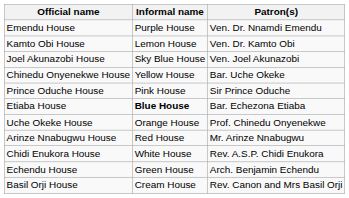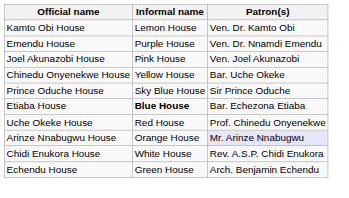 <table class="wikitable">
 <tr>
 <th>Official name</th>
 <th>Informal name</th>
 <th>Patron(s)</th>
 </tr>
 <tr>
+<td>Kamto Obi House</td>
+<td>Lemon House</td>
+<td>Ven. Dr. Kamto Obi</td>
+</tr>
+<tr>
 <td>Emendu House</td>
 <td>Purple House</td>
 <td>Ven. Dr. Nnamdi Emendu</td>
 </tr>
 <tr>
-<td>Kamto Obi House</td>
-<td>Lemon House</td>
-<td>Ven. Dr. Kamto Obi</td>
-</tr>
-<tr>
 <td>Joel Akunazobi House</td>
-<td>Sky Blue House</td>
+<td>Pink House</td>
 <td>Ven. Joel Akunazobi</td>
 </tr>
 <tr>
 <td>Chinedu Onyenekwe House</td>
 <td>Yellow House</td>
 <td>Bar. Uche Okeke</td>
 </tr>
 <tr>
 <td>Prince Oduche House</td>
-<td>Pink House</td>
+<td>Sky Blue House</td>
 <td>Sir Prince Oduche</td>
 </tr>
 <tr>
 <td>Etiaba House</td>
 <td><strong>Blue House</strong></td>
 <td>Bar. Echezona Etiaba</td>
 </tr>
 <tr>
 <td>Uche Okeke House</td>
-<td>Orange House</td>
+<td>Red House</td>
 <td>Prof. Chinedu Onyenekwe</td>
 </tr>
 <tr>
 <td>Arinze Nnabugwu House</td>
-<td>Red House</td>
-<td>Mr. Arinze Nnabugwu</td>
+<td>Orange House</td>
+<td style="background: lavender;">Mr. Arinze Nnabugwu</td>
 </tr>
 <tr>
 <td>Chidi Enukora House</td>
 <td>White House</td>
 <td>Rev. A.S.P. Chidi Enukora</td>
 </tr>
 <tr>
 <td>Echendu House</td>
 <td>Green House</td>
 <td>Arch. Benjamin Echendu</td>
 </tr>
-<tr>
-<td>Basil Orji House</td>
-<td>Cream House</td>
-<td>Rev. Canon and Mrs Basil Orji</td>
-</tr>
 </table>
